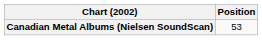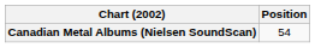 <table class="wikitable plainrowheaders" style="text-align:center">
 <tr>
 <th scope="col">Chart (2002)</th>
 <th scope="col">Position</th>
 </tr>
 <tr>
 <th scope="row">Canadian Metal Albums (Nielsen SoundScan)</th>
-<td>53</td>
+<td>54</td>
 </tr>
 </table>
